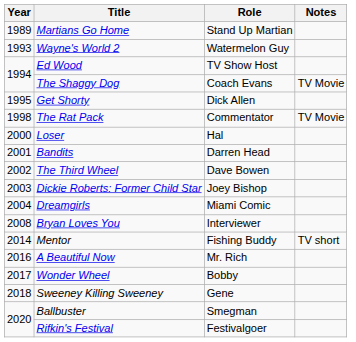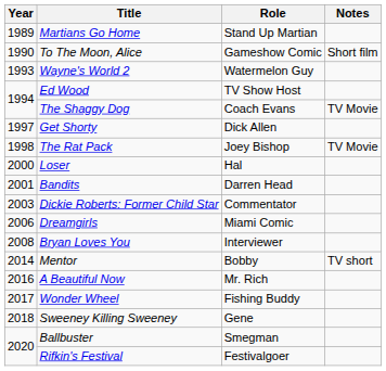 <table class="wikitable">
 <tr>
 <th>Year</th>
 <th>Title</th>
 <th>Role</th>
 <th>Notes</th>
 </tr>
 <tr>
 <td>1989</td>
 <td><em><a href='#'>Martians Go Home</a></em></td>
 <td>Stand Up Martian</td>
 <td></td>
+</tr>
+<tr>
+<td>1990</td>
+<td><em>To The Moon, Alice</em></td>
+<td>Gameshow Comic</td>
+<td>Short film</td>
 </tr>
 <tr>
 <td>1993</td>
 <td><em><a href='#'>Wayne's World 2</a></em></td>
 <td>Watermelon Guy</td>
 <td></td>
 </tr>
 <tr>
 <td rowspan="2">1994</td>
 <td><em><a href='#'>Ed Wood</a></em></td>
 <td>TV Show Host</td>
 <td></td>
 </tr>
 <tr>
 <td><em><a href='#'>The Shaggy Dog</a></em></td>
 <td>Coach Evans</td>
 <td>TV Movie</td>
 </tr>
 <tr>
-<td>1995</td>
+<td>1997</td>
 <td><em><a href='#'>Get Shorty</a></em></td>
 <td>Dick Allen</td>
 <td></td>
 </tr>
 <tr>
 <td>1998</td>
 <td><em><a href='#'>The Rat Pack</a></em></td>
-<td>Commentator</td>
+<td>Joey Bishop</td>
 <td>TV Movie</td>
 </tr>
 <tr>
 <td>2000</td>
 <td><em><a href='#'>Loser</a></em></td>
 <td>Hal</td>
 <td></td>
 </tr>
 <tr>
 <td>2001</td>
 <td><em><a href='#'>Bandits</a></em></td>
 <td>Darren Head</td>
 <td></td>
 </tr>
 <tr>
-<td>2002</td>
-<td><em><a href='#'>The Third Wheel</a></em></td>
-<td>Dave Bowen</td>
+<td>2003</td>
+<td><em><a href='#'>Dickie Roberts: Former Child Star</a></em></td>
+<td>Commentator</td>
 <td></td>
 </tr>
 <tr>
-<td>2003</td>
-<td><em><a href='#'>Dickie Roberts: Former Child Star</a></em></td>
-<td>Joey Bishop</td>
-<td></td>
-</tr>
-<tr>
-<td>2004</td>
+<td>2006</td>
 <td><em><a href='#'>Dreamgirls</a></em></td>
 <td>Miami Comic</td>
 <td></td>
 </tr>
 <tr>
 <td>2008</td>
 <td><em><a href='#'>Bryan Loves You</a></em></td>
 <td>Interviewer</td>
 <td></td>
 </tr>
 <tr>
 <td>2014</td>
 <td><em>Mentor</em></td>
-<td>Fishing Buddy</td>
+<td>Bobby</td>
 <td>TV short</td>
 </tr>
 <tr>
 <td>2016</td>
 <td><em><a href='#'>A Beautiful Now</a></em></td>
 <td>Mr. Rich</td>
 <td></td>
 </tr>
 <tr>
 <td>2017</td>
 <td><em><a href='#'>Wonder Wheel</a></em></td>
-<td>Bobby</td>
+<td>Fishing Buddy</td>
 <td></td>
 </tr>
 <tr>
 <td>2018</td>
 <td><em>Sweeney Killing Sweeney</em></td>
 <td>Gene</td>
 <td></td>
 </tr>
 <tr>
 <td rowspan="2">2020</td>
 <td><em>Ballbuster</em></td>
 <td>Smegman</td>
 <td></td>
 </tr>
 <tr>
 <td><em><a href='#'>Rifkin's Festival</a></em></td>
 <td>Festivalgoer</td>
 <td></td>
 </tr>
 </table>
